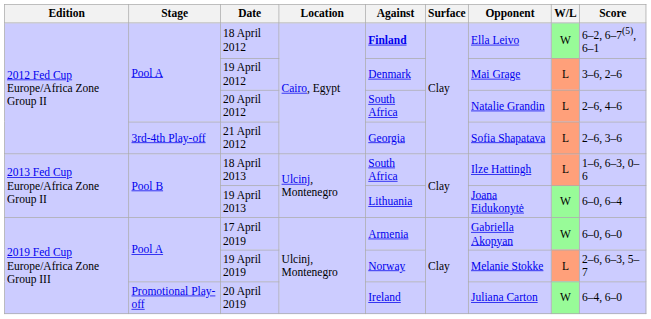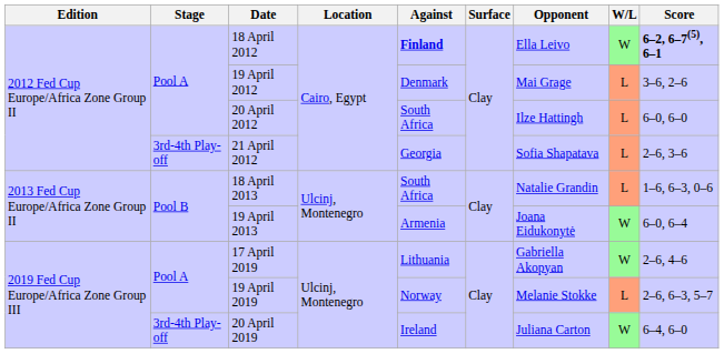 <table class=wikitable style=font-size:97%>
 <tr>
 <th>Edition</th>
 <th>Stage</th>
 <th>Date</th>
 <th>Location</th>
 <th>Against</th>
 <th>Surface</th>
 <th>Opponent</th>
 <th>W/L</th>
 <th>Score</th>
 </tr>
 <tr style="background:#CCCCFF;">
 <td rowspan=4><a href='#'>2012 Fed Cup</a> <br> Europe/Africa Zone Group II</td>
 <td rowspan=3><a href='#'>Pool A</a></td>
 <td>18 April 2012</td>
 <td rowspan=4><a href='#'>Cairo</a>, Egypt</td>
 <td><strong> <a href='#'>Finland</a></strong></td>
 <td rowspan=4>Clay</td>
 <td><a href='#'>Ella Leivo</a></td>
 <td style="text-align:center; background:#98fb98;">W</td>
-<td>6–2, 6–7<sup>(5)</sup>, 6–1</td>
+<td><strong>6–2, 6–7<sup>(5)</sup>, 6–1</strong></td>
 </tr>
 <tr style="background:#CCCCFF;">
 <td>19 April 2012</td>
 <td> <a href='#'>Denmark</a></td>
 <td><a href='#'>Mai Grage</a></td>
 <td style="text-align:center; background:#ffa07a;">L</td>
 <td>3–6, 2–6</td>
 </tr>
 <tr style="background:#CCCCFF;">
 <td>20 April 2012</td>
 <td> <a href='#'>South Africa</a></td>
-<td><a href='#'>Natalie Grandin</a></td>
+<td><a href='#'>Ilze Hattingh</a></td>
 <td style="text-align:center; background:#ffa07a;">L</td>
-<td>2–6, 4–6</td>
+<td>6–0, 6–0</td>
 </tr>
 <tr style="background:#CCCCFF;">
 <td><a href='#'>3rd-4th Play-off</a></td>
 <td>21 April 2012</td>
 <td> <a href='#'>Georgia</a></td>
 <td><a href='#'>Sofia Shapatava</a></td>
 <td style="text-align:center; background:#ffa07a;">L</td>
 <td>2–6, 3–6</td>
 </tr>
 <tr style="background:#CCCCFF;">
 <td rowspan=2><a href='#'>2013 Fed Cup</a> <br> Europe/Africa Zone Group II</td>
 <td rowspan=2><a href='#'>Pool B</a></td>
 <td>18 April 2013</td>
 <td rowspan=2><a href='#'>Ulcinj</a>, Montenegro</td>
 <td> <a href='#'>South Africa</a></td>
 <td rowspan=2>Clay</td>
-<td><a href='#'>Ilze Hattingh</a></td>
+<td><a href='#'>Natalie Grandin</a></td>
 <td style="text-align:center; background:#ffa07a;">L</td>
 <td>1–6, 6–3, 0–6</td>
 </tr>
 <tr style="background:#CCCCFF;">
 <td>19 April 2013</td>
-<td> <a href='#'>Lithuania</a></td>
+<td> <a href='#'>Armenia</a></td>
 <td><a href='#'>Joana Eidukonytė</a></td>
 <td style="text-align:center; background:#98fb98;">W</td>
 <td>6–0, 6–4</td>
 </tr>
 <tr style="background:#CCCCFF;">
 <td rowspan=3><a href='#'>2019 Fed Cup</a> <br> Europe/Africa Zone Group III</td>
 <td rowspan=2><a href='#'>Pool A</a></td>
 <td>17 April 2019</td>
 <td rowspan=3>Ulcinj, Montenegro</td>
-<td> <a href='#'>Armenia</a></td>
+<td> <a href='#'>Lithuania</a></td>
 <td rowspan=3>Clay</td>
 <td><a href='#'>Gabriella Akopyan</a></td>
 <td style="text-align:center; background:#98fb98;">W</td>
-<td>6–0, 6–0</td>
+<td>2–6, 4–6</td>
 </tr>
 <tr style="background:#CCCCFF;">
 <td>19 April 2019</td>
 <td> <a href='#'>Norway</a></td>
 <td><a href='#'>Melanie Stokke</a></td>
 <td style="text-align:center; background:#ffa07a;">L</td>
 <td>2–6, 6–3, 5–7</td>
 </tr>
 <tr style="background:#CCCCFF;">
-<td><a href='#'>Promotional Play-off</a></td>
+<td><a href='#'>3rd-4th Play-off</a></td>
 <td>20 April 2019</td>
 <td> <a href='#'>Ireland</a></td>
 <td><a href='#'>Juliana Carton</a></td>
 <td style="text-align:center; background:#98fb98;">W</td>
 <td>6–4, 6–0</td>
 </tr>
 </table>
